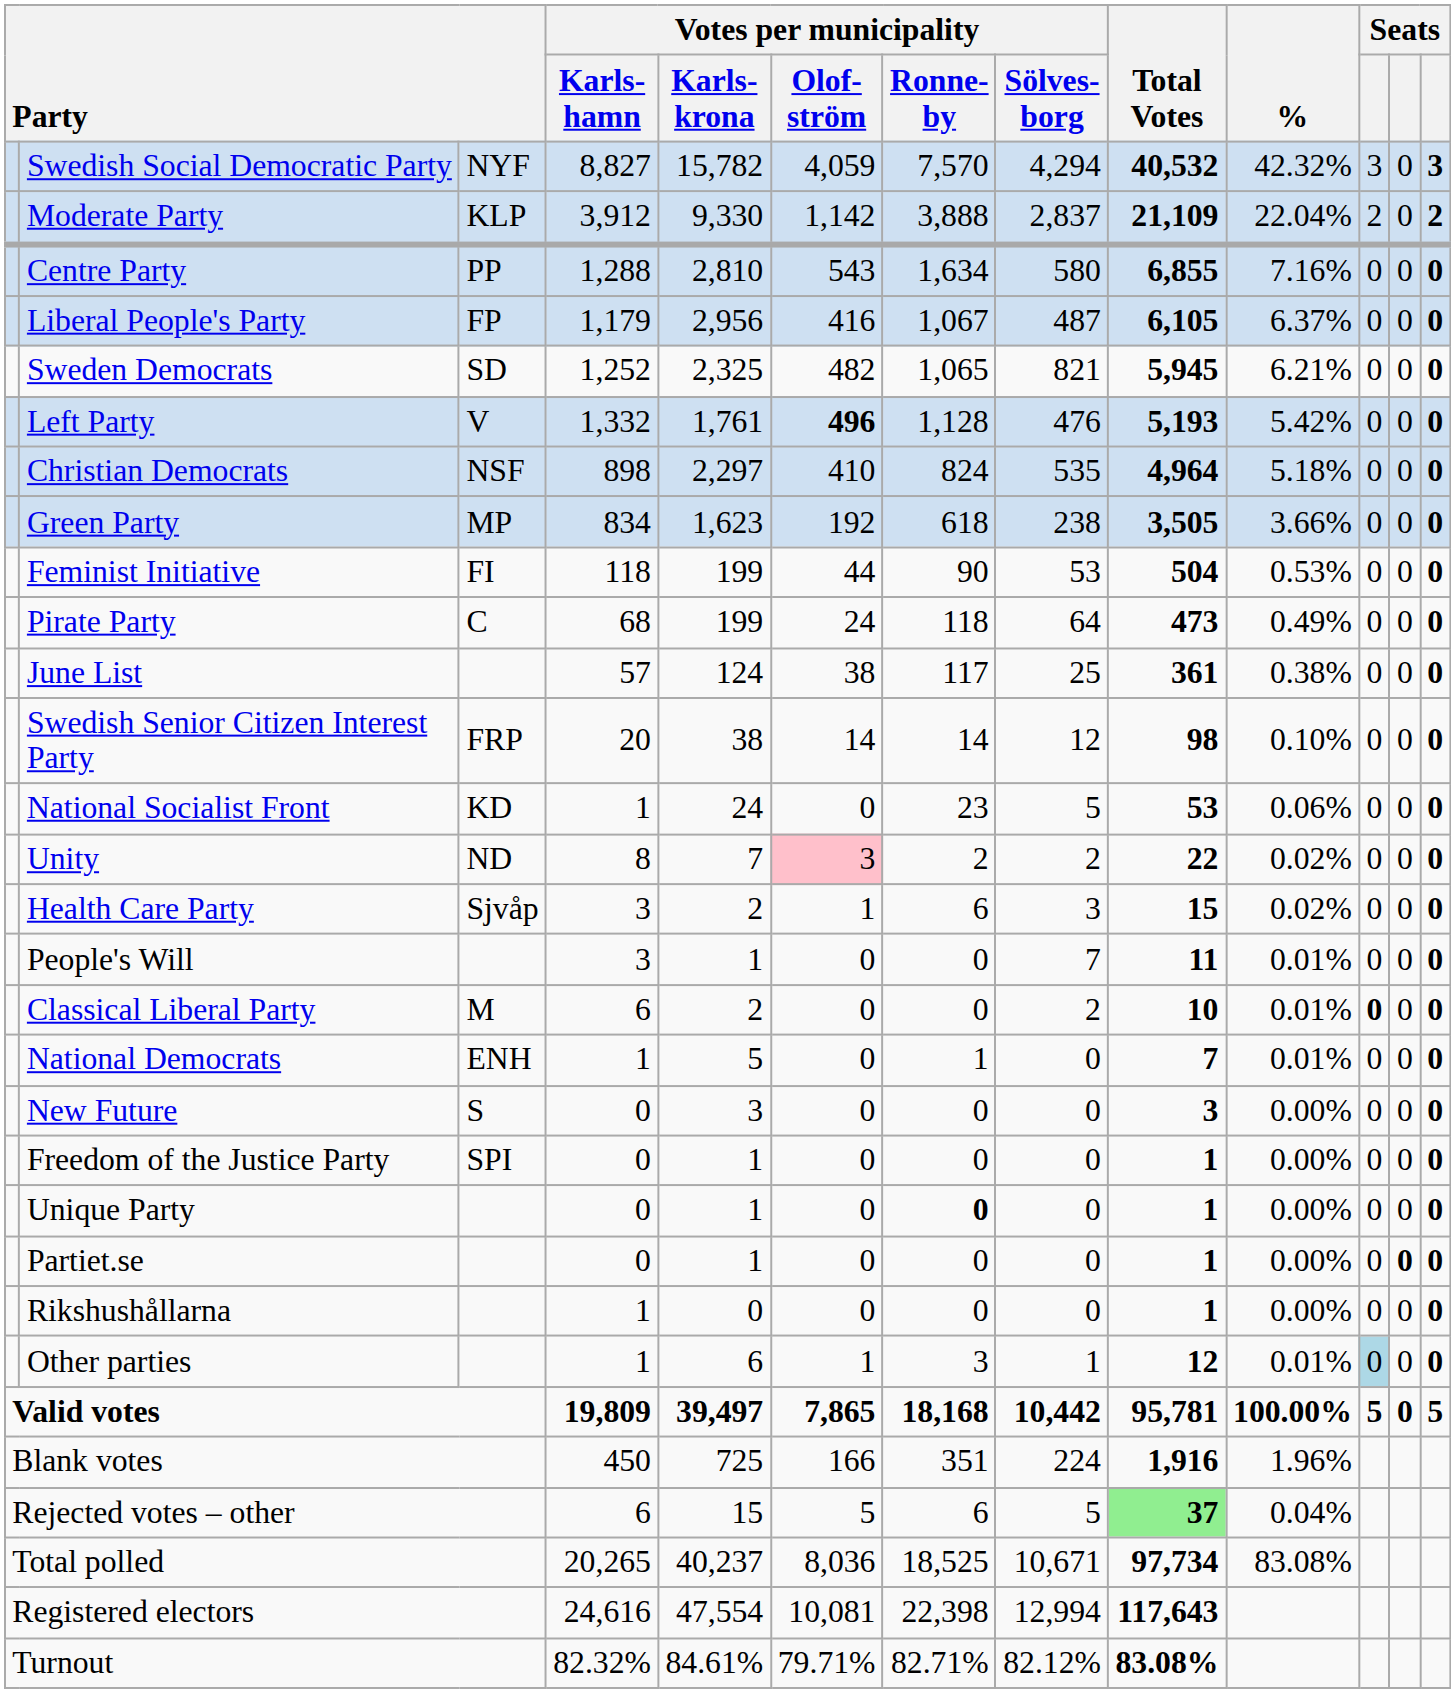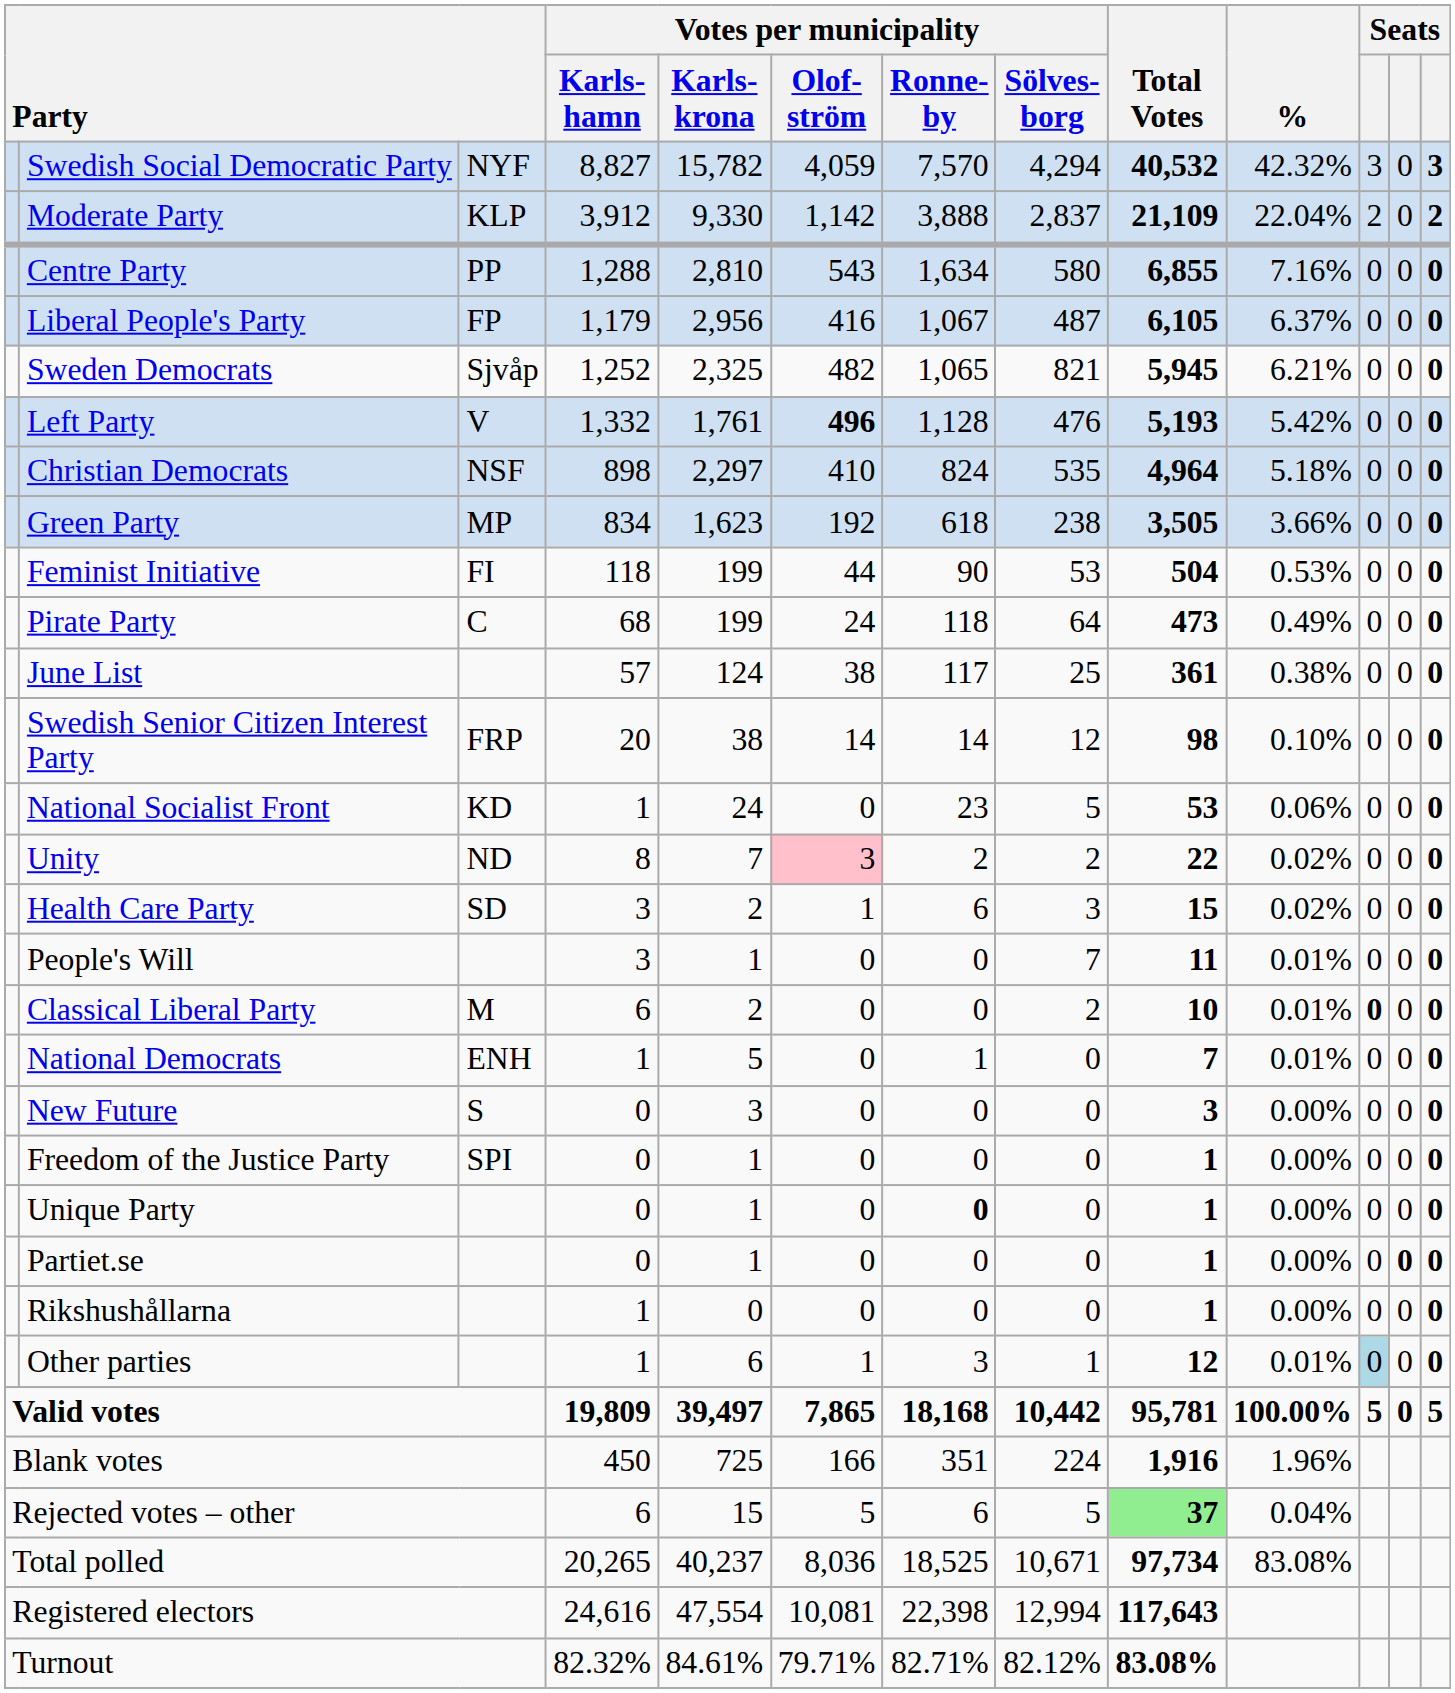 <table class="wikitable" border="1" style="text-align:right;">
 <tr>
 <th style="text-align:left;" valign=bottom rowspan=2 colspan=3>Party</th>
 <th colspan=5>Votes per municipality</th>
 <th align=center valign=bottom rowspan=2 width="50">Total Votes</th>
 <th align=center valign=bottom rowspan=2 width="50">%</th>
 <th colspan=3>Seats</th>
 </tr>
 <tr>
 <th align=center valign=bottom width="50"><a href='#'>Karls- hamn</a></th>
 <th align=center valign=bottom width="50"><a href='#'>Karls- krona</a></th>
 <th align=center valign=bottom width="50"><a href='#'>Olof- ström</a></th>
 <th align=center valign=bottom width="50"><a href='#'>Ronne- by</a></th>
 <th align=center valign=bottom width="50"><a href='#'>Sölves- borg</a></th>
 <th align=center valign=bottom width="20"><small></small></th>
 <th align=center valign=bottom width="20"><small><a href='#'></a></small></th>
 <th align=center valign=bottom width="20"><small></small></th>
 </tr>
 <tr style="background:#CEE0F2;">
 <td></td>
 <td align=left style="white-space: nowrap;"><a href='#'>Swedish Social Democratic Party</a></td>
 <td align=left>NYF</td>
 <td>8,827</td>
 <td>15,782</td>
 <td>4,059</td>
 <td>7,570</td>
 <td>4,294</td>
 <td><strong>40,532</strong></td>
 <td>42.32%</td>
 <td>3</td>
 <td>0</td>
 <td><strong>3</strong></td>
 </tr>
 <tr style="background:#CEE0F2;">
 <td></td>
 <td align=left><a href='#'>Moderate Party</a></td>
 <td align=left>KLP</td>
 <td>3,912</td>
 <td>9,330</td>
 <td>1,142</td>
 <td>3,888</td>
 <td>2,837</td>
 <td><strong>21,109</strong></td>
 <td>22.04%</td>
 <td>2</td>
 <td>0</td>
 <td><strong>2</strong></td>
 </tr>
 <tr style="background:#CEE0F2; border-top:3px solid darkgray;">
 <td></td>
 <td align=left><a href='#'>Centre Party</a></td>
 <td align=left>PP</td>
 <td>1,288</td>
 <td>2,810</td>
 <td>543</td>
 <td>1,634</td>
 <td>580</td>
 <td><strong>6,855</strong></td>
 <td>7.16%</td>
 <td>0</td>
 <td>0</td>
 <td><strong>0</strong></td>
 </tr>
 <tr style="background:#CEE0F2;">
 <td></td>
 <td align=left><a href='#'>Liberal People's Party</a></td>
 <td align=left>FP</td>
 <td>1,179</td>
 <td>2,956</td>
 <td>416</td>
 <td>1,067</td>
 <td>487</td>
 <td><strong>6,105</strong></td>
 <td>6.37%</td>
 <td>0</td>
 <td>0</td>
 <td><strong>0</strong></td>
 </tr>
 <tr>
 <td></td>
 <td align=left><a href='#'>Sweden Democrats</a></td>
-<td align=left>SD</td>
+<td align=left>Sjvåp</td>
 <td>1,252</td>
 <td>2,325</td>
 <td>482</td>
 <td>1,065</td>
 <td>821</td>
 <td><strong>5,945</strong></td>
 <td>6.21%</td>
 <td>0</td>
 <td>0</td>
 <td><strong>0</strong></td>
 </tr>
 <tr style="background:#CEE0F2;">
 <td></td>
 <td align=left><a href='#'>Left Party</a></td>
 <td align=left>V</td>
 <td>1,332</td>
 <td>1,761</td>
 <td><strong>496</strong></td>
 <td>1,128</td>
 <td>476</td>
 <td><strong>5,193</strong></td>
 <td>5.42%</td>
 <td>0</td>
 <td>0</td>
 <td><strong>0</strong></td>
 </tr>
 <tr style="background:#CEE0F2;">
 <td></td>
 <td align=left><a href='#'>Christian Democrats</a></td>
 <td align=left>NSF</td>
 <td>898</td>
 <td>2,297</td>
 <td>410</td>
 <td>824</td>
 <td>535</td>
 <td><strong>4,964</strong></td>
 <td>5.18%</td>
 <td>0</td>
 <td>0</td>
 <td><strong>0</strong></td>
 </tr>
 <tr style="background:#CEE0F2;">
 <td></td>
 <td align=left><a href='#'>Green Party</a></td>
 <td align=left>MP</td>
 <td>834</td>
 <td>1,623</td>
 <td>192</td>
 <td>618</td>
 <td>238</td>
 <td><strong>3,505</strong></td>
 <td>3.66%</td>
 <td>0</td>
 <td>0</td>
 <td><strong>0</strong></td>
 </tr>
 <tr>
 <td></td>
 <td align=left><a href='#'>Feminist Initiative</a></td>
 <td align=left>FI</td>
 <td>118</td>
 <td>199</td>
 <td>44</td>
 <td>90</td>
 <td>53</td>
 <td><strong>504</strong></td>
 <td>0.53%</td>
 <td>0</td>
 <td>0</td>
 <td><strong>0</strong></td>
 </tr>
 <tr>
 <td></td>
 <td align=left><a href='#'>Pirate Party</a></td>
 <td align=left>C</td>
 <td>68</td>
 <td>199</td>
 <td>24</td>
 <td>118</td>
 <td>64</td>
 <td><strong>473</strong></td>
 <td>0.49%</td>
 <td>0</td>
 <td>0</td>
 <td><strong>0</strong></td>
 </tr>
 <tr>
 <td></td>
 <td align=left><a href='#'>June List</a></td>
 <td></td>
 <td>57</td>
 <td>124</td>
 <td>38</td>
 <td>117</td>
 <td>25</td>
 <td><strong>361</strong></td>
 <td>0.38%</td>
 <td>0</td>
 <td>0</td>
 <td><strong>0</strong></td>
 </tr>
 <tr>
 <td></td>
 <td align=left><a href='#'>Swedish Senior Citizen Interest Party</a></td>
 <td align=left>FRP</td>
 <td>20</td>
 <td>38</td>
 <td>14</td>
 <td>14</td>
 <td>12</td>
 <td><strong>98</strong></td>
 <td>0.10%</td>
 <td>0</td>
 <td>0</td>
 <td><strong>0</strong></td>
 </tr>
 <tr>
 <td></td>
 <td align=left><a href='#'>National Socialist Front</a></td>
 <td align=left>KD</td>
 <td>1</td>
 <td>24</td>
 <td>0</td>
 <td>23</td>
 <td>5</td>
 <td><strong>53</strong></td>
 <td>0.06%</td>
 <td>0</td>
 <td>0</td>
 <td><strong>0</strong></td>
 </tr>
 <tr>
 <td></td>
 <td align=left><a href='#'>Unity</a></td>
 <td align=left>ND</td>
 <td>8</td>
 <td>7</td>
 <td style="background: pink;">3</td>
 <td>2</td>
 <td>2</td>
 <td><strong>22</strong></td>
 <td>0.02%</td>
 <td>0</td>
 <td>0</td>
 <td><strong>0</strong></td>
 </tr>
 <tr>
 <td></td>
 <td align=left><a href='#'>Health Care Party</a></td>
-<td align=left>Sjvåp</td>
+<td align=left>SD</td>
 <td>3</td>
 <td>2</td>
 <td>1</td>
 <td>6</td>
 <td>3</td>
 <td><strong>15</strong></td>
 <td>0.02%</td>
 <td>0</td>
 <td>0</td>
 <td><strong>0</strong></td>
 </tr>
 <tr>
 <td></td>
 <td align=left>People's Will</td>
 <td></td>
 <td>3</td>
 <td>1</td>
 <td>0</td>
 <td>0</td>
 <td>7</td>
 <td><strong>11</strong></td>
 <td>0.01%</td>
 <td>0</td>
 <td>0</td>
 <td><strong>0</strong></td>
 </tr>
 <tr>
 <td></td>
 <td align=left><a href='#'>Classical Liberal Party</a></td>
 <td align=left>M</td>
 <td>6</td>
 <td>2</td>
 <td>0</td>
 <td>0</td>
 <td>2</td>
 <td><strong>10</strong></td>
 <td>0.01%</td>
 <td><strong>0</strong></td>
 <td>0</td>
 <td><strong>0</strong></td>
 </tr>
 <tr>
 <td></td>
 <td align=left><a href='#'>National Democrats</a></td>
 <td align=left>ENH</td>
 <td>1</td>
 <td>5</td>
 <td>0</td>
 <td>1</td>
 <td>0</td>
 <td><strong>7</strong></td>
 <td>0.01%</td>
 <td>0</td>
 <td>0</td>
 <td><strong>0</strong></td>
 </tr>
 <tr>
 <td></td>
 <td align=left><a href='#'>New Future</a></td>
 <td align=left>S</td>
 <td>0</td>
 <td>3</td>
 <td>0</td>
 <td>0</td>
 <td>0</td>
 <td><strong>3</strong></td>
 <td>0.00%</td>
 <td>0</td>
 <td>0</td>
 <td><strong>0</strong></td>
 </tr>
 <tr>
 <td></td>
 <td align=left>Freedom of the Justice Party</td>
 <td align=left>SPI</td>
 <td>0</td>
 <td>1</td>
 <td>0</td>
 <td>0</td>
 <td>0</td>
 <td><strong>1</strong></td>
 <td>0.00%</td>
 <td>0</td>
 <td>0</td>
 <td><strong>0</strong></td>
 </tr>
 <tr>
 <td></td>
 <td align=left>Unique Party</td>
 <td></td>
 <td>0</td>
 <td>1</td>
 <td>0</td>
 <td><strong>0</strong></td>
 <td>0</td>
 <td><strong>1</strong></td>
 <td>0.00%</td>
 <td>0</td>
 <td>0</td>
 <td><strong>0</strong></td>
 </tr>
 <tr>
 <td></td>
 <td align=left>Partiet.se</td>
 <td></td>
 <td>0</td>
 <td>1</td>
 <td>0</td>
 <td>0</td>
 <td>0</td>
 <td><strong>1</strong></td>
 <td>0.00%</td>
 <td>0</td>
 <td><strong>0</strong></td>
 <td><strong>0</strong></td>
 </tr>
 <tr>
 <td></td>
 <td align=left>Rikshushållarna</td>
 <td></td>
 <td>1</td>
 <td>0</td>
 <td>0</td>
 <td>0</td>
 <td>0</td>
 <td><strong>1</strong></td>
 <td>0.00%</td>
 <td>0</td>
 <td>0</td>
 <td><strong>0</strong></td>
 </tr>
 <tr>
 <td></td>
 <td align=left>Other parties</td>
 <td></td>
 <td>1</td>
 <td>6</td>
 <td>1</td>
 <td>3</td>
 <td>1</td>
 <td><strong>12</strong></td>
 <td>0.01%</td>
 <td style="background: lightblue;">0</td>
 <td>0</td>
 <td><strong>0</strong></td>
 </tr>
 <tr style="font-weight:bold">
 <td align=left colspan=3>Valid votes</td>
 <td>19,809</td>
 <td>39,497</td>
 <td>7,865</td>
 <td>18,168</td>
 <td>10,442</td>
 <td>95,781</td>
 <td>100.00%</td>
 <td>5</td>
 <td>0</td>
 <td>5</td>
 </tr>
 <tr>
 <td align=left colspan=3>Blank votes</td>
 <td>450</td>
 <td>725</td>
 <td>166</td>
 <td>351</td>
 <td>224</td>
 <td><strong>1,916</strong></td>
 <td>1.96%</td>
 <td></td>
 <td></td>
 <td></td>
 </tr>
 <tr>
 <td align=left colspan=3>Rejected votes – other</td>
 <td>6</td>
 <td>15</td>
 <td>5</td>
 <td>6</td>
 <td>5</td>
 <td style="background: lightgreen;"><strong>37</strong></td>
 <td>0.04%</td>
 <td></td>
 <td></td>
 <td></td>
 </tr>
 <tr>
 <td align=left colspan=3>Total polled</td>
 <td>20,265</td>
 <td>40,237</td>
 <td>8,036</td>
 <td>18,525</td>
 <td>10,671</td>
 <td><strong>97,734</strong></td>
 <td>83.08%</td>
 <td></td>
 <td></td>
 <td></td>
 </tr>
 <tr>
 <td align=left colspan=3>Registered electors</td>
 <td>24,616</td>
 <td>47,554</td>
 <td>10,081</td>
 <td>22,398</td>
 <td>12,994</td>
 <td><strong>117,643</strong></td>
 <td></td>
 <td></td>
 <td></td>
 <td></td>
 </tr>
 <tr>
 <td align=left colspan=3>Turnout</td>
 <td>82.32%</td>
 <td>84.61%</td>
 <td>79.71%</td>
 <td>82.71%</td>
 <td>82.12%</td>
 <td><strong>83.08%</strong></td>
 <td></td>
 <td></td>
 <td></td>
 <td></td>
 </tr>
 </table>
